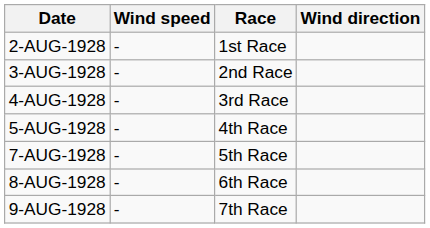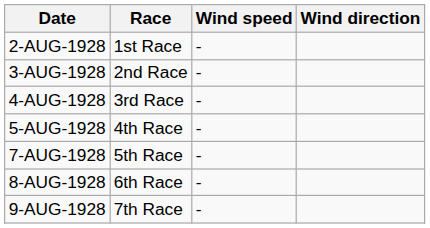 <table class="wikitable" style="text-align:left; font-size:90%">
 <tr>
 <th>Date</th>
+<th>Race</th>
 <th>Wind speed</th>
-<th>Race</th>
 <th>Wind direction</th>
 </tr>
 <tr>
 <td>2-AUG-1928</td>
+<td>1st Race</td>
 <td> -<br></td>
-<td>1st Race</td>
 <td align=center></td>
 </tr>
 <tr>
 <td>3-AUG-1928</td>
+<td>2nd Race</td>
 <td> -<br></td>
-<td>2nd Race</td>
 <td align=center></td>
 </tr>
 <tr>
 <td>4-AUG-1928</td>
+<td>3rd Race</td>
 <td> -<br></td>
-<td>3rd Race</td>
 <td align=center></td>
 </tr>
 <tr>
 <td>5-AUG-1928</td>
+<td>4th  Race</td>
 <td> -<br></td>
-<td>4th  Race</td>
 <td align=center></td>
 </tr>
 <tr>
 <td>7-AUG-1928</td>
+<td>5th  Race</td>
 <td> -<br></td>
-<td>5th  Race</td>
 <td align=center></td>
 </tr>
 <tr>
 <td>8-AUG-1928</td>
+<td>6th  Race</td>
 <td> -<br></td>
-<td>6th  Race</td>
 <td align=center></td>
 </tr>
 <tr>
 <td>9-AUG-1928</td>
+<td>7th  Race</td>
 <td> -<br></td>
-<td>7th  Race</td>
 <td align=center></td>
 </tr>
 </table>
